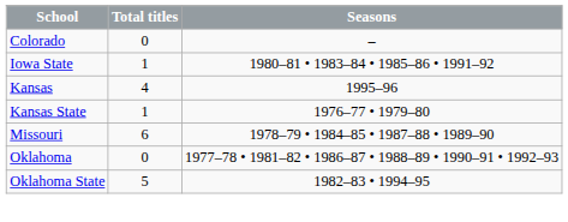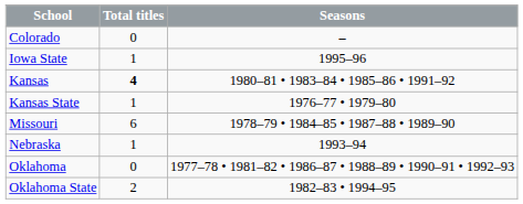 <table class="wikitable" align="right" width="auto">
 <tr>
 </tr>
 <tr>
 <th style="background:#949CA1;color:white;">School</th>
 <th style="background:#949CA1;color:white;">Total titles</th>
 <th style="background:#949CA1;color:white;">Seasons</th>
 </tr>
 <tr>
 <td><a href='#'>Colorado</a></td>
 <td align="center">0</td>
 <td align="center"><strong>–</strong></td>
 </tr>
 <tr>
 <td><a href='#'>Iowa State</a></td>
 <td align="center">1</td>
-<td align="center">1980–81 • 1983–84 • 1985–86 • 1991–92</td>
+<td align="center">1995–96</td>
 </tr>
 <tr>
 <td><a href='#'>Kansas</a></td>
-<td align="center">4</td>
-<td align="center">1995–96</td>
+<td align="center"><strong>4</strong></td>
+<td align="center">1980–81 • 1983–84 • 1985–86 • 1991–92</td>
 </tr>
 <tr>
 <td><a href='#'>Kansas State</a></td>
 <td align="center">1</td>
 <td align="center">1976–77 • 1979–80</td>
 </tr>
 <tr>
 <td><a href='#'>Missouri</a></td>
 <td align="center">6</td>
 <td align="center">1978–79 • 1984–85 • 1987–88 • 1989–90</td>
 </tr>
 <tr>
+<td><a href='#'>Nebraska</a></td>
+<td align="center">1</td>
+<td align="center">1993–94</td>
+</tr>
+<tr>
 <td><a href='#'>Oklahoma</a></td>
 <td align="center">0</td>
 <td align="center">1977–78 • 1981–82 • 1986–87 • 1988–89 • 1990–91 • 1992–93</td>
 </tr>
 <tr>
 <td><a href='#'>Oklahoma State</a></td>
-<td align="center">5</td>
+<td align="center">2</td>
 <td align="center">1982–83 • 1994–95</td>
 </tr>
 </table>
